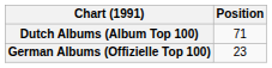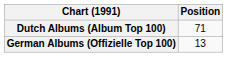 <table class="wikitable sortable plainrowheaders" style="text-align:center;">
 <tr>
 <th scope="column">Chart (1991)</th>
 <th scope="column">Position</th>
 </tr>
 <tr>
 <th scope="row">Dutch Albums (Album Top 100)</th>
 <td>71</td>
 </tr>
 <tr>
 <th scope="row">German Albums (Offizielle Top 100)</th>
-<td>23</td>
+<td>13</td>
 </tr>
 </table>
